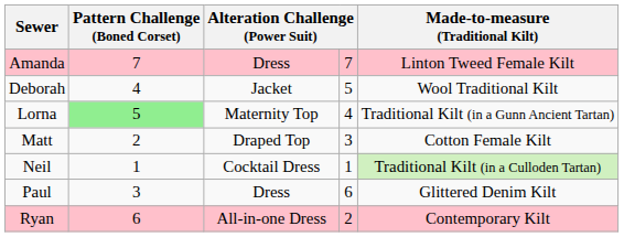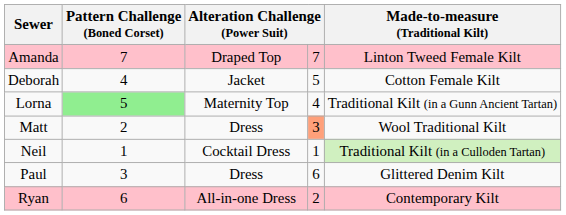 <table class="wikitable" style="text-align:center;">
 <tr>
 <th>Sewer</th>
 <th>Pattern Challenge<br><small>(Boned Corset)</small></th>
 <th Colspan=2>Alteration Challenge<br><small>(Power Suit)</small></th>
 <th>Made-to-measure<br><small>(Traditional Kilt)</small></th>
 </tr>
 <tr style="background:Pink">
 <td>Amanda</td>
 <td>7</td>
-<td>Dress</td>
+<td>Draped Top</td>
 <td>7</td>
 <td>Linton Tweed Female Kilt</td>
 </tr>
 <tr>
 <td>Deborah</td>
 <td>4</td>
 <td>Jacket</td>
 <td>5</td>
-<td>Wool Traditional Kilt</td>
+<td>Cotton Female Kilt</td>
 </tr>
 <tr>
 <td>Lorna</td>
 <td style="background: lightgreen;">5</td>
 <td>Maternity Top</td>
 <td>4</td>
 <td>Traditional Kilt <small>(in a Gunn Ancient Tartan)</small></td>
 </tr>
 <tr>
 <td>Matt</td>
 <td>2</td>
-<td>Draped Top</td>
-<td>3</td>
-<td>Cotton Female Kilt</td>
+<td>Dress</td>
+<td style="background: lightsalmon;">3</td>
+<td>Wool Traditional Kilt</td>
 </tr>
 <tr>
 <td>Neil</td>
 <td>1</td>
 <td>Cocktail Dress</td>
 <td>1</td>
 <td style="background:#d0f0c0">Traditional Kilt <small>(in a Culloden Tartan)</small></td>
 </tr>
 <tr>
 <td>Paul</td>
 <td>3</td>
 <td>Dress</td>
 <td>6</td>
 <td>Glittered Denim Kilt</td>
 </tr>
 <tr style="background:Pink">
 <td>Ryan</td>
 <td>6</td>
 <td>All-in-one Dress</td>
 <td>2</td>
 <td>Contemporary Kilt</td>
 </tr>
 </table>
